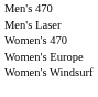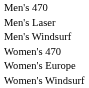 <table>
 <tr>
 <td>Men's 470</td>
 <td></td>
 <td></td>
 <td></td>
 </tr>
 <tr>
 <td>Men's Laser</td>
+<td></td>
+<td></td>
+<td></td>
+</tr>
+<tr>
+<td>Men's Windsurf</td>
 <td></td>
 <td></td>
 <td></td>
 </tr>
 <tr>
 <td>Women's 470</td>
 <td></td>
 <td></td>
 <td></td>
 </tr>
 <tr>
 <td>Women's Europe</td>
 <td></td>
 <td></td>
 <td></td>
 </tr>
 <tr>
 <td>Women's Windsurf</td>
 <td></td>
 <td></td>
 <td></td>
 </tr>
 </table>
